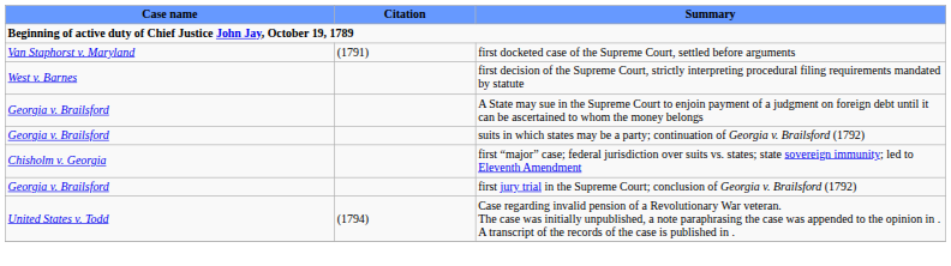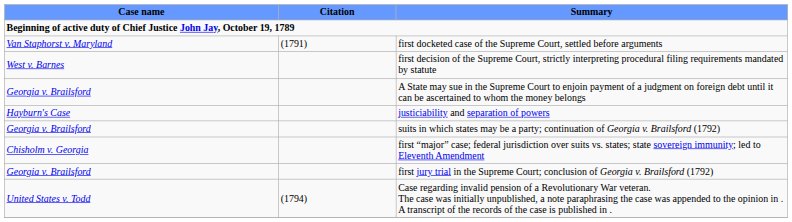 <table class="wikitable" style="margin:auto;width:100%">
 <tr>
 <th style="background:#6699FF">Case name</th>
 <th style="background:#6699FF;width:15%">Citation</th>
 <th style="background:#6699FF;width:50%">Summary</th>
 </tr>
 <tr>
 <td colspan="3"><strong>Beginning of active duty of Chief Justice <a href='#'>John Jay</a>, October 19, 1789</strong></td>
 </tr>
 <tr>
 <td><em><a href='#'>Van Staphorst v. Maryland</a></em></td>
 <td>(1791)</td>
 <td>first docketed case of the Supreme Court, settled before arguments</td>
 </tr>
 <tr>
 <td><em><a href='#'>West v. Barnes</a></em></td>
 <td></td>
 <td>first decision of the Supreme Court, strictly interpreting procedural filing requirements mandated by statute</td>
 </tr>
 <tr>
 <td><em><a href='#'>Georgia v. Brailsford</a></em></td>
 <td></td>
 <td>A State may sue in the Supreme Court to enjoin payment of a judgment on foreign debt until it can be ascertained to whom the money belongs</td>
 </tr>
 <tr>
+<td><em><a href='#'>Hayburn's Case</a></em></td>
+<td></td>
+<td><a href='#'>justiciability</a> and <a href='#'>separation of powers</a></td>
+</tr>
+<tr>
 <td><em><a href='#'>Georgia v. Brailsford</a></em></td>
 <td></td>
 <td>suits in which states may be a party; continuation of <em>Georgia v. Brailsford</em> (1792)</td>
 </tr>
 <tr>
 <td><em><a href='#'>Chisholm v. Georgia</a></em></td>
 <td></td>
 <td>first “major” case; federal jurisdiction over suits vs. states; state <a href='#'>sovereign immunity</a>; led to <a href='#'>Eleventh Amendment</a></td>
 </tr>
 <tr>
 <td><em><a href='#'>Georgia v. Brailsford</a></em></td>
 <td></td>
 <td>first <a href='#'>jury trial</a> in the Supreme Court; conclusion of <em>Georgia v. Brailsford</em> (1792)</td>
 </tr>
 <tr>
 <td><em><a href='#'>United States v. Todd</a></em></td>
 <td>(1794)</td>
 <td>Case regarding invalid pension of a Revolutionary War veteran.<br>The case was initially unpublished, a note paraphrasing the case was appended to the opinion in . A transcript of the records of the case is published in .</td>
 </tr>
 <tr>
 </tr>
 </table>
